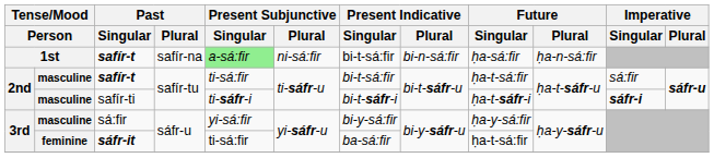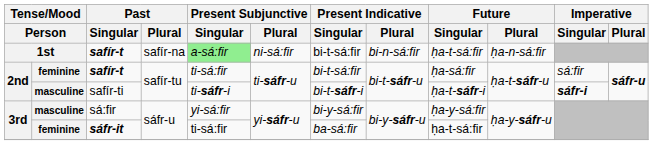 <table class="wikitable">
 <tr>
 <th colspan=2>Tense/Mood</th>
 <th colspan=2>Past</th>
 <th colspan=2>Present Subjunctive</th>
 <th colspan=2>Present Indicative</th>
 <th colspan=2>Future</th>
 <th colspan=2>Imperative</th>
 </tr>
 <tr>
 <th colspan=2>Person</th>
 <th>Singular</th>
 <th>Plural</th>
 <th>Singular</th>
 <th>Plural</th>
 <th>Singular</th>
 <th>Plural</th>
 <th>Singular</th>
 <th>Plural</th>
 <th>Singular</th>
 <th>Plural</th>
 </tr>
 <tr>
 <th colspan=2>1st</th>
 <td><strong><em>sa<strong>fír-t<em></td>
 <td></em></strong>sa</strong>fír-na</em></td>
 <td style="background: lightgreen;"><em>a-sá:fir</em></td>
 <td><em>ni-sá:fir</em></td>
 <td></em>bi-t-sá:fir<em></td>
 <td><em>bi-n-sá:fir</em></td>
-<td><em>ḥa-sá:fir</em></td>
+<td><em>ḥa-t-sá:fir</em></td>
 <td><em>ḥa-n-sá:fir</em></td>
 <td colspan=2 style=background:silver></td>
 </tr>
 <tr>
 <th rowspan=2>2nd</th>
-<th><small>masculine</small></th>
+<th><small>feminine</small></th>
 <td><strong><em>sa<strong>fír-t<em></td>
 <td rowspan=2></em></strong>sa</strong>fír-tu</em></td>
 <td><em>ti-sá:fir</em></td>
 <td rowspan=2><em>ti-<strong>sáfr</strong>-u</em></td>
 <td><em>bi-t-sá:fir</em></td>
 <td rowspan=2><em>bi-t-<strong>sáfr</strong>-u</em></td>
-<td><em>ḥa-t-sá:fir</em></td>
+<td><em>ḥa-sá:fir</em></td>
 <td rowspan=2><em>ḥa-t-<strong>sáfr</strong>-u</em></td>
 <td><em>sá:fir</em></td>
 <td rowspan=2><strong><em>sáfr<strong>-u<em></td>
 </tr>
 <tr>
 <th><small>masculine</small></th>
 <td></em></strong>sa</strong>fír-ti</em></td>
 <td><em>ti-<strong>sáfr</strong>-i</em></td>
 <td><em>bi-t-<strong>sáfr</strong>-i</em></td>
 <td><em>ḥa-t-<strong>sáfr</strong>-i</em></td>
 <td><strong><em>sáfr<strong>-i<em></td>
 </tr>
 <tr>
 <th rowspan=2>3rd</th>
 <th><small>masculine</small></th>
 <td></em>sá:fir<em></td>
 <td rowspan=2></em></strong>sáfr</strong>-u</em></td>
 <td><em>yi-sá:fir</em></td>
 <td rowspan=2><em>yi-<strong>sáfr</strong>-u</em></td>
 <td><em>bi-y-sá:fir</em></td>
 <td rowspan=2><em>bi-y-<strong>sáfr</strong>-u</em></td>
 <td><em>ḥa-y-sá:fir</em></td>
 <td rowspan=2><em>ḥa-y-<strong>sáfr</strong>-u</em></td>
 <td rowspan=2 colspan=2 style=background:silver></td>
 </tr>
 <tr>
 <th><small>feminine</small></th>
 <td><strong><em>sáfr<strong>-it<em></td>
 <td></em>ti-sá:fir<em></td>
 <td><em>ba-sá:fir</em></td>
 <td></em>ḥa-t-sá:fir<em></td>
 </tr>
 <tr>
 </tr>
 </table>
